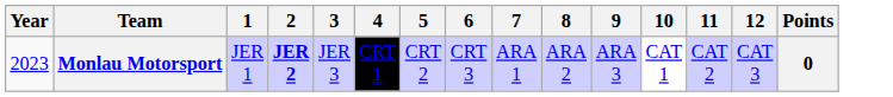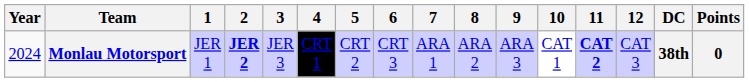 <table class="wikitable" style="text-align:center; font-size:85%">
 <tr>
 <th>Year</th>
 <th>Team</th>
 <th>1</th>
 <th>2</th>
 <th>3</th>
 <th>4</th>
 <th>5</th>
 <th>6</th>
 <th>7</th>
 <th>8</th>
 <th>9</th>
 <th>10</th>
 <th>11</th>
 <th>12</th>
+<th>DC</th>
 <th>Points</th>
 </tr>
 <tr>
-<td><a href='#'>2023</a></td>
+<td><a href='#'>2024</a></td>
 <th nowrap><a href='#'>Monlau Motorsport</a></th>
 <td style="background:#CFCFFF;"><a href='#'>JER<br>1</a><br></td>
 <td style="background:#CFCFFF"><strong><a href='#'>JER<br>2</a><br></strong></td>
 <td style="background:#CFCFFF;"><a href='#'>JER<br>3</a><br></td>
 <td style="background:black; color:white"><a href='#'><span>CRT<br>1</span></a><br></td>
 <td style="background:#CFCFFF;"><a href='#'>CRT<br>2</a><br></td>
 <td style="background:#CFCFFF;"><a href='#'>CRT<br>3</a><br></td>
 <td style="background:#CFCFFF"><a href='#'>ARA<br>1</a><br></td>
 <td style="background:#CFCFFF"><a href='#'>ARA<br>2</a><br></td>
 <td style="background:#CFCFFF"><a href='#'>ARA<br>3</a><br></td>
 <td style="background:#FFFFFF"><a href='#'>CAT<br>1</a><br></td>
-<td style="background:#CFCFFF"><a href='#'>CAT<br>2</a><br></td>
+<td style="background:#CFCFFF"><strong><a href='#'>CAT<br>2</a><br></strong></td>
 <td style="background:#CFCFFF"><a href='#'>CAT<br>3</a><br></td>
+<th>38th</th>
 <th>0</th>
 </tr>
 </table>
